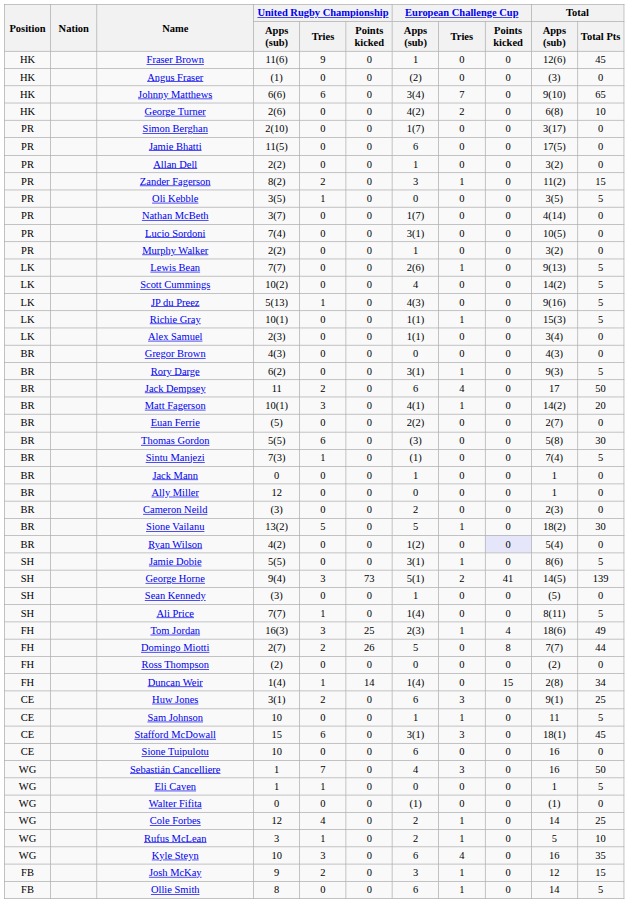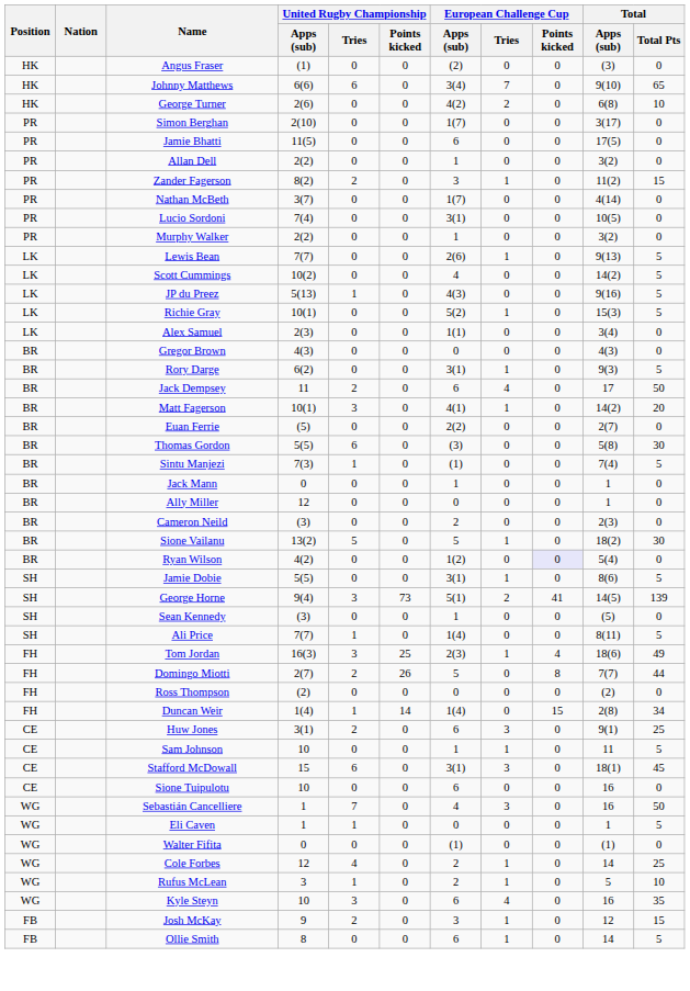 <table class="wikitable" style="font-size: 95%; text-align: center;">
 <tr>
 <th rowspan=2 width=60>Position</th>
 <th rowspan=2 width=60>Nation</th>
 <th rowspan=2 width=220>Name</th>
 <th colspan=3 width=150><a href='#'>United Rugby Championship</a></th>
 <th colspan=3 width=150><a href='#'>European Challenge Cup</a></th>
 <th colspan=2>Total</th>
 </tr>
 <tr>
 <th rowspan=1 style="width:60px;">Apps<br>(sub)</th>
 <th rowspan=1 style="width:60px;">Tries</th>
 <th rowspan=1 style="width:60px;">Points<br>kicked</th>
 <th rowspan=1 style="width:60px;">Apps<br>(sub)</th>
 <th rowspan=1 style="width:60px;">Tries</th>
 <th rowspan=1 style="width:60px;">Points<br>kicked</th>
 <th rowspan=1 style="width:60px;">Apps<br>(sub)</th>
 <th rowspan=1 style="width:60px;">Total Pts</th>
-</tr>
-<tr>
-<td>HK</td>
-<td></td>
-<td><a href='#'>Fraser Brown</a></td>
-<td>11(6)</td>
-<td>9</td>
-<td>0</td>
-<td>1</td>
-<td>0</td>
-<td>0</td>
-<td>12(6)</td>
-<td>45</td>
 </tr>
 <tr>
 <td>HK</td>
 <td></td>
 <td><a href='#'>Angus Fraser</a></td>
 <td>(1)</td>
 <td>0</td>
 <td>0</td>
 <td>(2)</td>
 <td>0</td>
 <td>0</td>
 <td>(3)</td>
 <td>0</td>
 </tr>
 <tr>
 <td>HK</td>
 <td></td>
 <td><a href='#'>Johnny Matthews</a></td>
 <td>6(6)</td>
 <td>6</td>
 <td>0</td>
 <td>3(4)</td>
 <td>7</td>
 <td>0</td>
 <td>9(10)</td>
 <td>65</td>
 </tr>
 <tr>
 <td>HK</td>
 <td></td>
 <td><a href='#'>George Turner</a></td>
 <td>2(6)</td>
 <td>0</td>
 <td>0</td>
 <td>4(2)</td>
 <td>2</td>
 <td>0</td>
 <td>6(8)</td>
 <td>10</td>
 </tr>
 <tr>
 <td>PR</td>
 <td></td>
 <td><a href='#'>Simon Berghan</a></td>
 <td>2(10)</td>
 <td>0</td>
 <td>0</td>
 <td>1(7)</td>
 <td>0</td>
 <td>0</td>
 <td>3(17)</td>
 <td>0</td>
 </tr>
 <tr>
 <td>PR</td>
 <td></td>
 <td><a href='#'>Jamie Bhatti</a></td>
 <td>11(5)</td>
 <td>0</td>
 <td>0</td>
 <td>6</td>
 <td>0</td>
 <td>0</td>
 <td>17(5)</td>
 <td>0</td>
 </tr>
 <tr>
 <td>PR</td>
 <td></td>
 <td><a href='#'>Allan Dell</a></td>
 <td>2(2)</td>
 <td>0</td>
 <td>0</td>
 <td>1</td>
 <td>0</td>
 <td>0</td>
 <td>3(2)</td>
 <td>0</td>
 </tr>
 <tr>
 <td>PR</td>
 <td></td>
 <td><a href='#'>Zander Fagerson</a></td>
 <td>8(2)</td>
 <td>2</td>
 <td>0</td>
 <td>3</td>
 <td>1</td>
 <td>0</td>
 <td>11(2)</td>
 <td>15</td>
 </tr>
 <tr>
 <td>PR</td>
 <td></td>
-<td><a href='#'>Oli Kebble</a></td>
-<td>3(5)</td>
-<td>1</td>
-<td>0</td>
-<td>0</td>
-<td>0</td>
-<td>0</td>
-<td>3(5)</td>
-<td>5</td>
-</tr>
-<tr>
-<td>PR</td>
-<td></td>
 <td><a href='#'>Nathan McBeth</a></td>
 <td>3(7)</td>
 <td>0</td>
 <td>0</td>
 <td>1(7)</td>
 <td>0</td>
 <td>0</td>
 <td>4(14)</td>
 <td>0</td>
 </tr>
 <tr>
 <td>PR</td>
 <td></td>
 <td><a href='#'>Lucio Sordoni</a></td>
 <td>7(4)</td>
 <td>0</td>
 <td>0</td>
 <td>3(1)</td>
 <td>0</td>
 <td>0</td>
 <td>10(5)</td>
 <td>0</td>
 </tr>
 <tr>
 <td>PR</td>
 <td></td>
 <td><a href='#'>Murphy Walker</a></td>
 <td>2(2)</td>
 <td>0</td>
 <td>0</td>
 <td>1</td>
 <td>0</td>
 <td>0</td>
 <td>3(2)</td>
 <td>0</td>
 </tr>
 <tr>
 <td>LK</td>
 <td></td>
 <td><a href='#'>Lewis Bean</a></td>
 <td>7(7)</td>
 <td>0</td>
 <td>0</td>
 <td>2(6)</td>
 <td>1</td>
 <td>0</td>
 <td>9(13)</td>
 <td>5</td>
 </tr>
 <tr>
 <td>LK</td>
 <td></td>
 <td><a href='#'>Scott Cummings</a></td>
 <td>10(2)</td>
 <td>0</td>
 <td>0</td>
 <td>4</td>
 <td>0</td>
 <td>0</td>
 <td>14(2)</td>
 <td>5</td>
 </tr>
 <tr>
 <td>LK</td>
 <td></td>
 <td><a href='#'>JP du Preez</a></td>
 <td>5(13)</td>
 <td>1</td>
 <td>0</td>
 <td>4(3)</td>
 <td>0</td>
 <td>0</td>
 <td>9(16)</td>
 <td>5</td>
 </tr>
 <tr>
 <td>LK</td>
 <td></td>
 <td><a href='#'>Richie Gray</a></td>
 <td>10(1)</td>
 <td>0</td>
 <td>0</td>
-<td>1(1)</td>
+<td>5(2)</td>
 <td>1</td>
 <td>0</td>
 <td>15(3)</td>
 <td>5</td>
 </tr>
 <tr>
 <td>LK</td>
 <td></td>
 <td><a href='#'>Alex Samuel</a></td>
 <td>2(3)</td>
 <td>0</td>
 <td>0</td>
 <td>1(1)</td>
 <td>0</td>
 <td>0</td>
 <td>3(4)</td>
 <td>0</td>
 </tr>
 <tr>
 <td>BR</td>
 <td></td>
 <td><a href='#'>Gregor Brown</a></td>
 <td>4(3)</td>
 <td>0</td>
 <td>0</td>
 <td>0</td>
 <td>0</td>
 <td>0</td>
 <td>4(3)</td>
 <td>0</td>
 </tr>
 <tr>
 <td>BR</td>
 <td></td>
 <td><a href='#'>Rory Darge</a></td>
 <td>6(2)</td>
 <td>0</td>
 <td>0</td>
 <td>3(1)</td>
 <td>1</td>
 <td>0</td>
 <td>9(3)</td>
 <td>5</td>
 </tr>
 <tr>
 <td>BR</td>
 <td></td>
 <td><a href='#'>Jack Dempsey</a></td>
 <td>11</td>
 <td>2</td>
 <td>0</td>
 <td>6</td>
 <td>4</td>
 <td>0</td>
 <td>17</td>
 <td>50</td>
 </tr>
 <tr>
 <td>BR</td>
 <td></td>
 <td><a href='#'>Matt Fagerson</a></td>
 <td>10(1)</td>
 <td>3</td>
 <td>0</td>
 <td>4(1)</td>
 <td>1</td>
 <td>0</td>
 <td>14(2)</td>
 <td>20</td>
 </tr>
 <tr>
 <td>BR</td>
 <td></td>
 <td><a href='#'>Euan Ferrie</a></td>
 <td>(5)</td>
 <td>0</td>
 <td>0</td>
 <td>2(2)</td>
 <td>0</td>
 <td>0</td>
 <td>2(7)</td>
 <td>0</td>
 </tr>
 <tr>
 <td>BR</td>
 <td></td>
 <td><a href='#'>Thomas Gordon</a></td>
 <td>5(5)</td>
 <td>6</td>
 <td>0</td>
 <td>(3)</td>
 <td>0</td>
 <td>0</td>
 <td>5(8)</td>
 <td>30</td>
 </tr>
 <tr>
 <td>BR</td>
 <td></td>
 <td><a href='#'>Sintu Manjezi</a></td>
 <td>7(3)</td>
 <td>1</td>
 <td>0</td>
 <td>(1)</td>
 <td>0</td>
 <td>0</td>
 <td>7(4)</td>
 <td>5</td>
 </tr>
 <tr>
 <td>BR</td>
 <td></td>
 <td><a href='#'>Jack Mann</a></td>
 <td>0</td>
 <td>0</td>
 <td>0</td>
 <td>1</td>
 <td>0</td>
 <td>0</td>
 <td>1</td>
 <td>0</td>
 </tr>
 <tr>
 <td>BR</td>
 <td></td>
 <td><a href='#'>Ally Miller</a></td>
 <td>12</td>
 <td>0</td>
 <td>0</td>
 <td>0</td>
 <td>0</td>
 <td>0</td>
 <td>1</td>
 <td>0</td>
 </tr>
 <tr>
 <td>BR</td>
 <td></td>
 <td><a href='#'>Cameron Neild</a></td>
 <td>(3)</td>
 <td>0</td>
 <td>0</td>
 <td>2</td>
 <td>0</td>
 <td>0</td>
 <td>2(3)</td>
 <td>0</td>
 </tr>
 <tr>
 <td>BR</td>
 <td></td>
 <td><a href='#'>Sione Vailanu</a></td>
 <td>13(2)</td>
 <td>5</td>
 <td>0</td>
 <td>5</td>
 <td>1</td>
 <td>0</td>
 <td>18(2)</td>
 <td>30</td>
 </tr>
 <tr>
 <td>BR</td>
 <td></td>
 <td><a href='#'>Ryan Wilson</a></td>
 <td>4(2)</td>
 <td>0</td>
 <td>0</td>
 <td>1(2)</td>
 <td>0</td>
 <td style="background: lavender;">0</td>
 <td>5(4)</td>
 <td>0</td>
 </tr>
 <tr>
 <td>SH</td>
 <td></td>
 <td><a href='#'>Jamie Dobie</a></td>
 <td>5(5)</td>
 <td>0</td>
 <td>0</td>
 <td>3(1)</td>
 <td>1</td>
 <td>0</td>
 <td>8(6)</td>
 <td>5</td>
 </tr>
 <tr>
 <td>SH</td>
 <td></td>
 <td><a href='#'>George Horne</a></td>
 <td>9(4)</td>
 <td>3</td>
 <td>73</td>
 <td>5(1)</td>
 <td>2</td>
 <td>41</td>
 <td>14(5)</td>
 <td>139</td>
 </tr>
 <tr>
 <td>SH</td>
 <td></td>
 <td><a href='#'>Sean Kennedy</a></td>
 <td>(3)</td>
 <td>0</td>
 <td>0</td>
 <td>1</td>
 <td>0</td>
 <td>0</td>
 <td>(5)</td>
 <td>0</td>
 </tr>
 <tr>
 <td>SH</td>
 <td></td>
 <td><a href='#'>Ali Price</a></td>
 <td>7(7)</td>
 <td>1</td>
 <td>0</td>
 <td>1(4)</td>
 <td>0</td>
 <td>0</td>
 <td>8(11)</td>
 <td>5</td>
 </tr>
 <tr>
 <td>FH</td>
 <td></td>
 <td><a href='#'>Tom Jordan</a></td>
 <td>16(3)</td>
 <td>3</td>
 <td>25</td>
 <td>2(3)</td>
 <td>1</td>
 <td>4</td>
 <td>18(6)</td>
 <td>49</td>
 </tr>
 <tr>
 <td>FH</td>
 <td></td>
 <td><a href='#'>Domingo Miotti</a></td>
 <td>2(7)</td>
 <td>2</td>
 <td>26</td>
 <td>5</td>
 <td>0</td>
 <td>8</td>
 <td>7(7)</td>
 <td>44</td>
 </tr>
 <tr>
 <td>FH</td>
 <td></td>
 <td><a href='#'>Ross Thompson</a></td>
 <td>(2)</td>
 <td>0</td>
 <td>0</td>
 <td>0</td>
 <td>0</td>
 <td>0</td>
 <td>(2)</td>
 <td>0</td>
 </tr>
 <tr>
 <td>FH</td>
 <td></td>
 <td><a href='#'>Duncan Weir</a></td>
 <td>1(4)</td>
 <td>1</td>
 <td>14</td>
 <td>1(4)</td>
 <td>0</td>
 <td>15</td>
 <td>2(8)</td>
 <td>34</td>
 </tr>
 <tr>
 <td>CE</td>
 <td></td>
 <td><a href='#'>Huw Jones</a></td>
 <td>3(1)</td>
 <td>2</td>
 <td>0</td>
 <td>6</td>
 <td>3</td>
 <td>0</td>
 <td>9(1)</td>
 <td>25</td>
 </tr>
 <tr>
 <td>CE</td>
 <td></td>
 <td><a href='#'>Sam Johnson</a></td>
 <td>10</td>
 <td>0</td>
 <td>0</td>
 <td>1</td>
 <td>1</td>
 <td>0</td>
 <td>11</td>
 <td>5</td>
 </tr>
 <tr>
 <td>CE</td>
 <td></td>
 <td><a href='#'>Stafford McDowall</a></td>
 <td>15</td>
 <td>6</td>
 <td>0</td>
 <td>3(1)</td>
 <td>3</td>
 <td>0</td>
 <td>18(1)</td>
 <td>45</td>
 </tr>
 <tr>
 <td>CE</td>
 <td></td>
 <td><a href='#'>Sione Tuipulotu</a></td>
 <td>10</td>
 <td>0</td>
 <td>0</td>
 <td>6</td>
 <td>0</td>
 <td>0</td>
 <td>16</td>
 <td>0</td>
 </tr>
 <tr>
 <td>WG</td>
 <td></td>
 <td><a href='#'>Sebastián Cancelliere</a></td>
 <td>1</td>
 <td>7</td>
 <td>0</td>
 <td>4</td>
 <td>3</td>
 <td>0</td>
 <td>16</td>
 <td>50</td>
 </tr>
 <tr>
 <td>WG</td>
 <td></td>
 <td><a href='#'>Eli Caven</a></td>
 <td>1</td>
 <td>1</td>
 <td>0</td>
 <td>0</td>
 <td>0</td>
 <td>0</td>
 <td>1</td>
 <td>5</td>
 </tr>
 <tr>
 <td>WG</td>
 <td></td>
 <td><a href='#'>Walter Fifita</a></td>
 <td>0</td>
 <td>0</td>
 <td>0</td>
 <td>(1)</td>
 <td>0</td>
 <td>0</td>
 <td>(1)</td>
 <td>0</td>
 </tr>
 <tr>
 <td>WG</td>
 <td></td>
 <td><a href='#'>Cole Forbes</a></td>
 <td>12</td>
 <td>4</td>
 <td>0</td>
 <td>2</td>
 <td>1</td>
 <td>0</td>
 <td>14</td>
 <td>25</td>
 </tr>
 <tr>
 <td>WG</td>
 <td></td>
 <td><a href='#'>Rufus McLean</a></td>
 <td>3</td>
 <td>1</td>
 <td>0</td>
 <td>2</td>
 <td>1</td>
 <td>0</td>
 <td>5</td>
 <td>10</td>
 </tr>
 <tr>
 <td>WG</td>
 <td></td>
 <td><a href='#'>Kyle Steyn</a></td>
 <td>10</td>
 <td>3</td>
 <td>0</td>
 <td>6</td>
 <td>4</td>
 <td>0</td>
 <td>16</td>
 <td>35</td>
 </tr>
 <tr>
 <td>FB</td>
 <td></td>
 <td><a href='#'>Josh McKay</a></td>
 <td>9</td>
 <td>2</td>
 <td>0</td>
 <td>3</td>
 <td>1</td>
 <td>0</td>
 <td>12</td>
 <td>15</td>
 </tr>
 <tr>
 <td>FB</td>
 <td></td>
 <td><a href='#'>Ollie Smith</a></td>
 <td>8</td>
 <td>0</td>
 <td>0</td>
 <td>6</td>
 <td>1</td>
 <td>0</td>
 <td>14</td>
 <td>5</td>
 </tr>
 </table>
